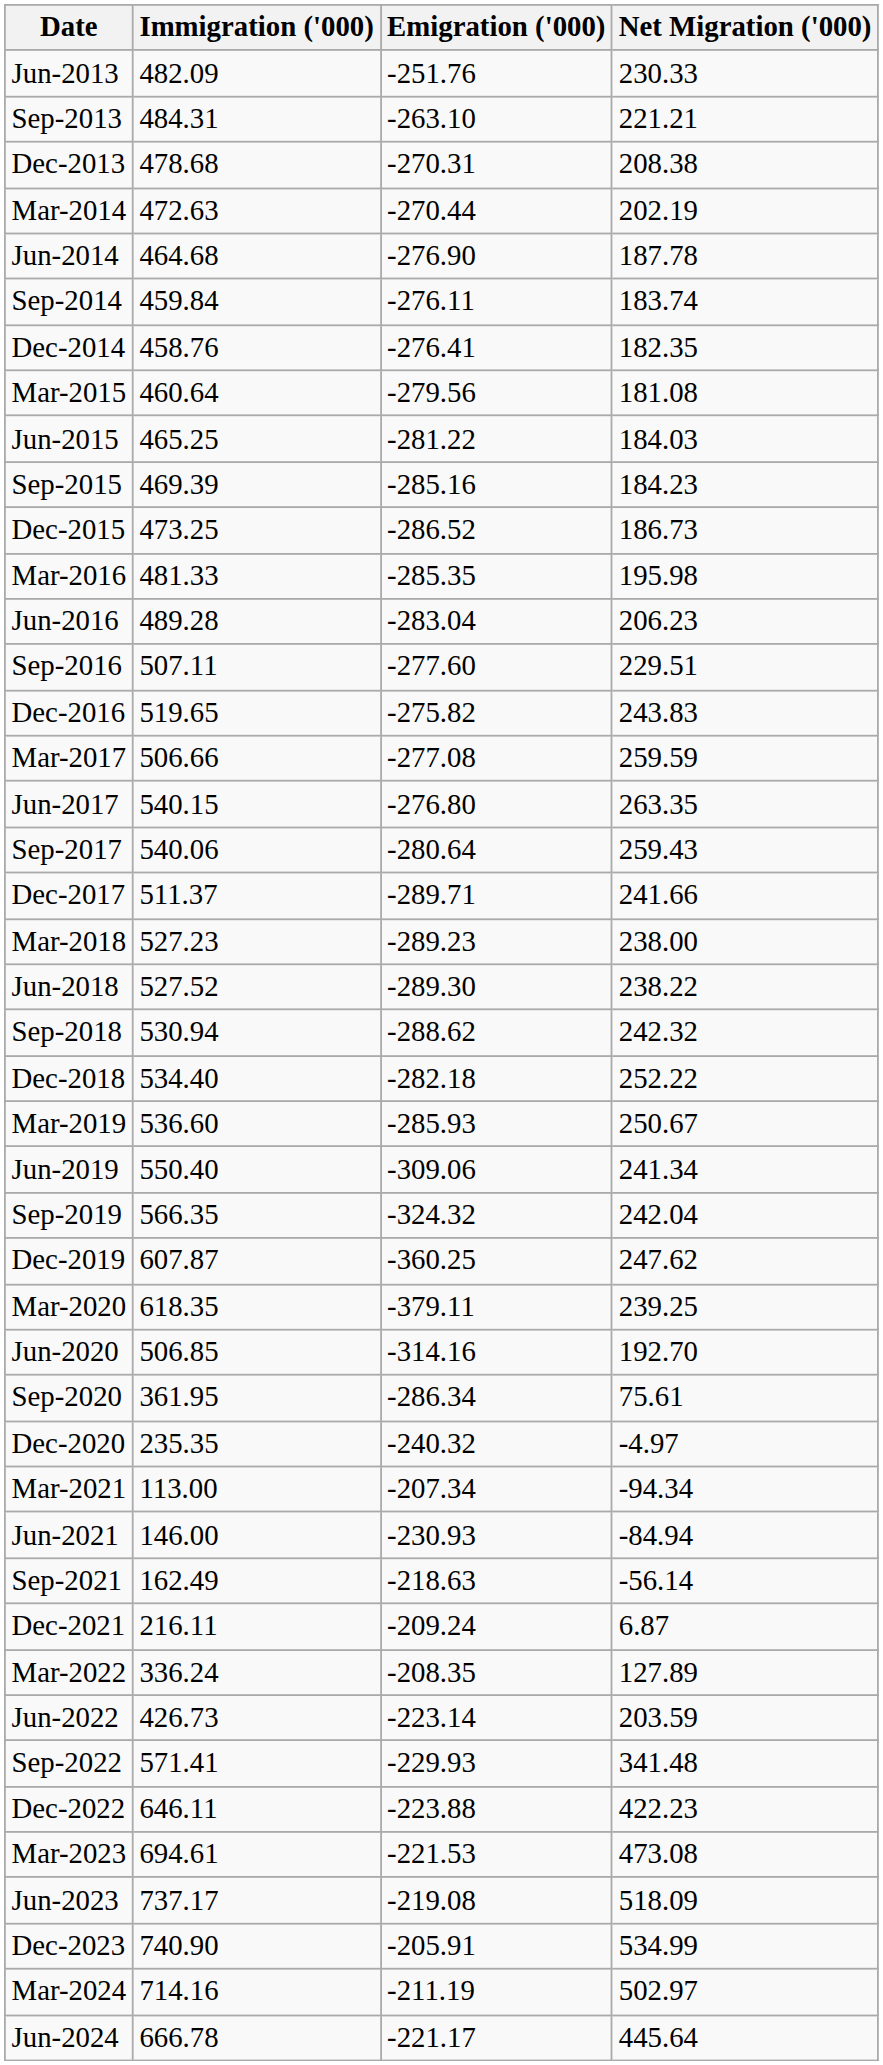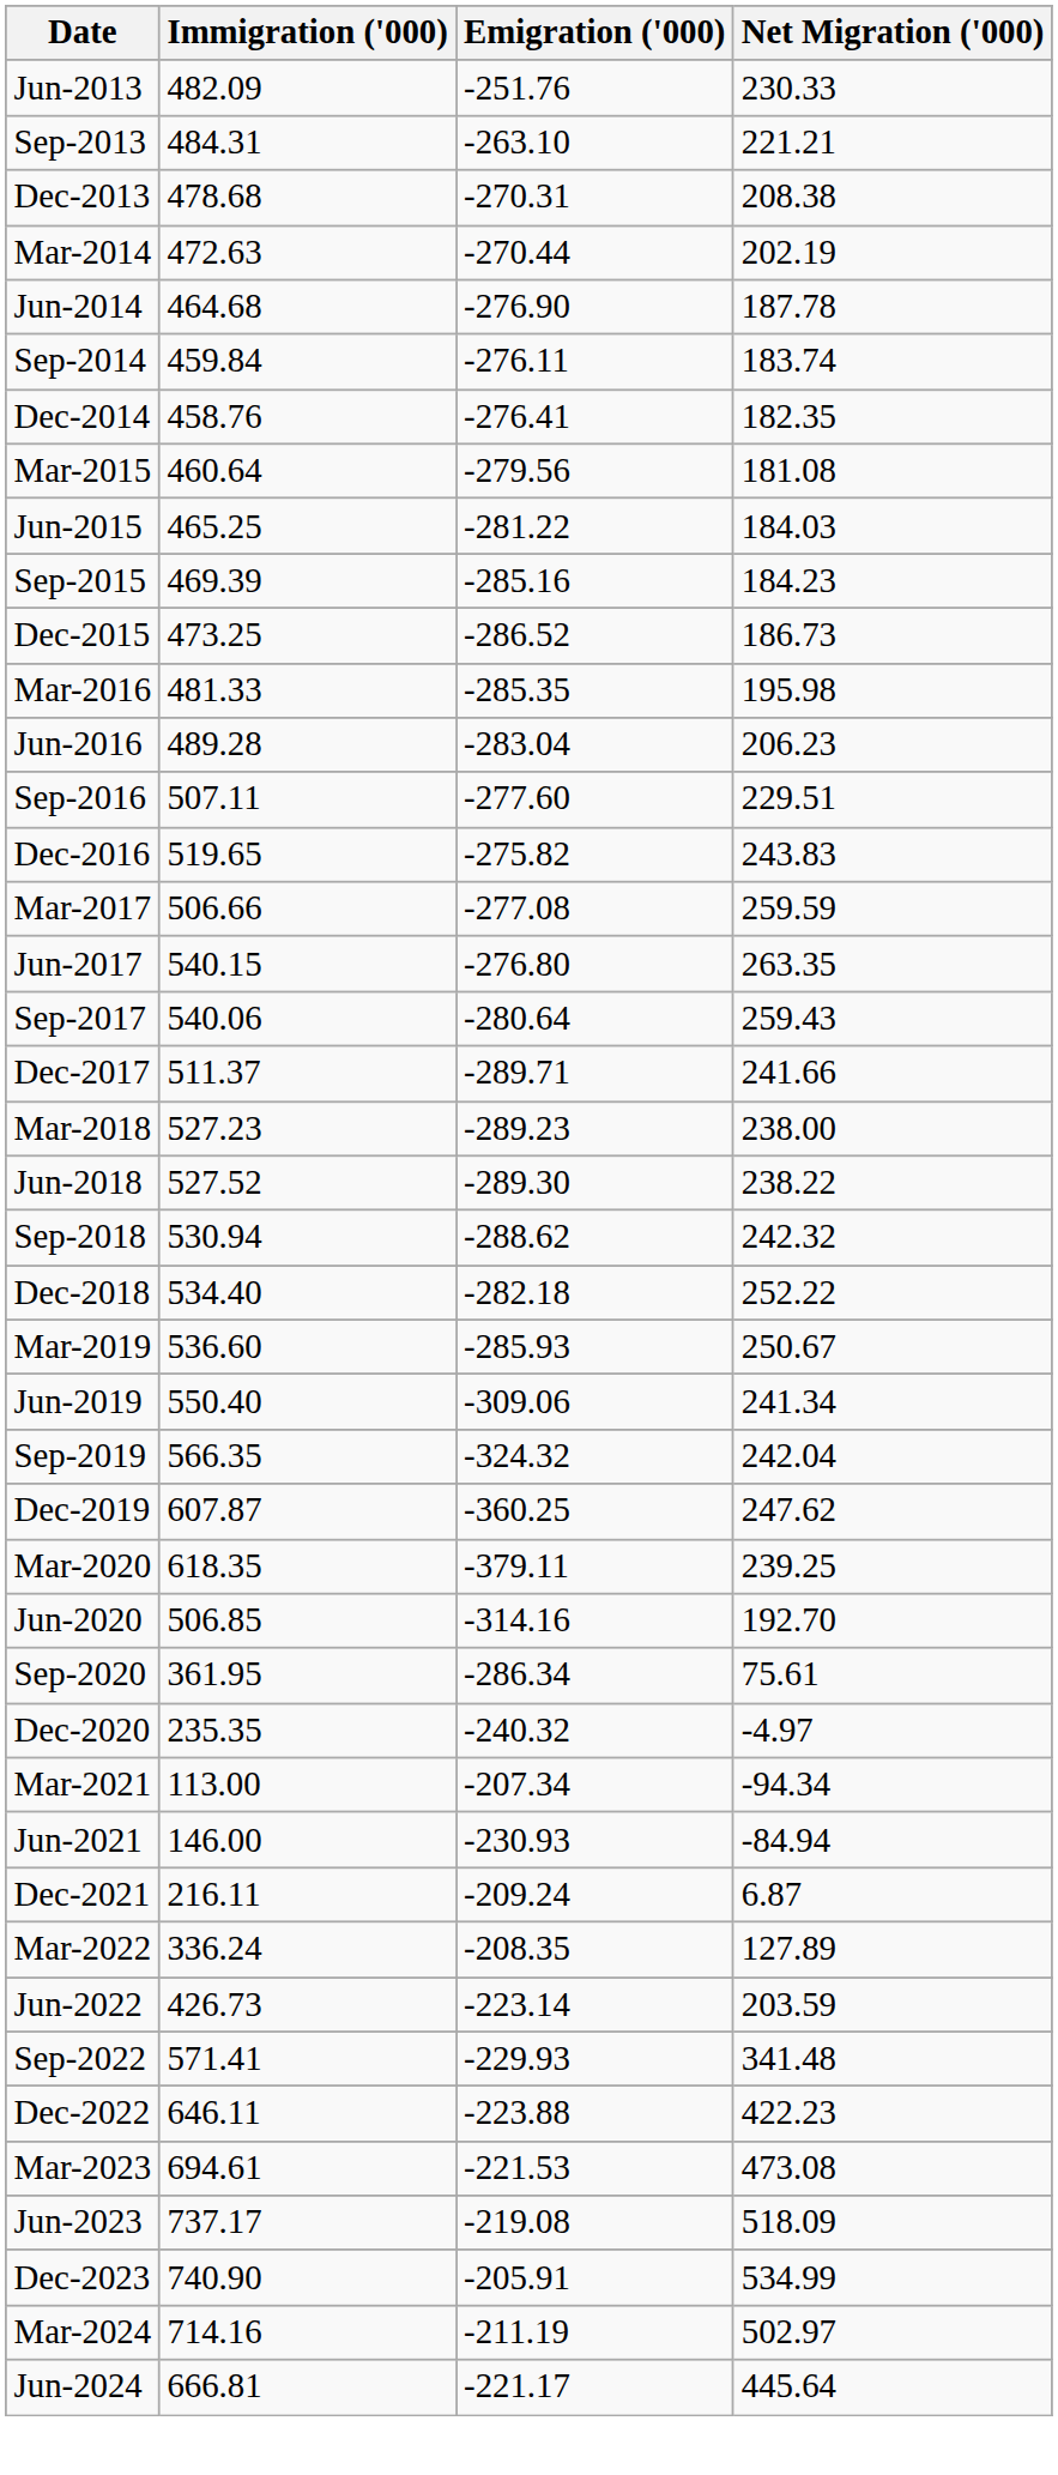 <table class="wikitable">
 <tr>
 <th>Date</th>
 <th>Immigration ('000)</th>
 <th>Emigration ('000)</th>
 <th>Net Migration ('000)</th>
 </tr>
 <tr>
 <td>Jun-2013</td>
 <td>482.09</td>
 <td>-251.76</td>
 <td>230.33</td>
 </tr>
 <tr>
 <td>Sep-2013</td>
 <td>484.31</td>
 <td>-263.10</td>
 <td>221.21</td>
 </tr>
 <tr>
 <td>Dec-2013</td>
 <td>478.68</td>
 <td>-270.31</td>
 <td>208.38</td>
 </tr>
 <tr>
 <td>Mar-2014</td>
 <td>472.63</td>
 <td>-270.44</td>
 <td>202.19</td>
 </tr>
 <tr>
 <td>Jun-2014</td>
 <td>464.68</td>
 <td>-276.90</td>
 <td>187.78</td>
 </tr>
 <tr>
 <td>Sep-2014</td>
 <td>459.84</td>
 <td>-276.11</td>
 <td>183.74</td>
 </tr>
 <tr>
 <td>Dec-2014</td>
 <td>458.76</td>
 <td>-276.41</td>
 <td>182.35</td>
 </tr>
 <tr>
 <td>Mar-2015</td>
 <td>460.64</td>
 <td>-279.56</td>
 <td>181.08</td>
 </tr>
 <tr>
 <td>Jun-2015</td>
 <td>465.25</td>
 <td>-281.22</td>
 <td>184.03</td>
 </tr>
 <tr>
 <td>Sep-2015</td>
 <td>469.39</td>
 <td>-285.16</td>
 <td>184.23</td>
 </tr>
 <tr>
 <td>Dec-2015</td>
 <td>473.25</td>
 <td>-286.52</td>
 <td>186.73</td>
 </tr>
 <tr>
 <td>Mar-2016</td>
 <td>481.33</td>
 <td>-285.35</td>
 <td>195.98</td>
 </tr>
 <tr>
 <td>Jun-2016</td>
 <td>489.28</td>
 <td>-283.04</td>
 <td>206.23</td>
 </tr>
 <tr>
 <td>Sep-2016</td>
 <td>507.11</td>
 <td>-277.60</td>
 <td>229.51</td>
 </tr>
 <tr>
 <td>Dec-2016</td>
 <td>519.65</td>
 <td>-275.82</td>
 <td>243.83</td>
 </tr>
 <tr>
 <td>Mar-2017</td>
 <td>506.66</td>
 <td>-277.08</td>
 <td>259.59</td>
 </tr>
 <tr>
 <td>Jun-2017</td>
 <td>540.15</td>
 <td>-276.80</td>
 <td>263.35</td>
 </tr>
 <tr>
 <td>Sep-2017</td>
 <td>540.06</td>
 <td>-280.64</td>
 <td>259.43</td>
 </tr>
 <tr>
 <td>Dec-2017</td>
 <td>511.37</td>
 <td>-289.71</td>
 <td>241.66</td>
 </tr>
 <tr>
 <td>Mar-2018</td>
 <td>527.23</td>
 <td>-289.23</td>
 <td>238.00</td>
 </tr>
 <tr>
 <td>Jun-2018</td>
 <td>527.52</td>
 <td>-289.30</td>
 <td>238.22</td>
 </tr>
 <tr>
 <td>Sep-2018</td>
 <td>530.94</td>
 <td>-288.62</td>
 <td>242.32</td>
 </tr>
 <tr>
 <td>Dec-2018</td>
 <td>534.40</td>
 <td>-282.18</td>
 <td>252.22</td>
 </tr>
 <tr>
 <td>Mar-2019</td>
 <td>536.60</td>
 <td>-285.93</td>
 <td>250.67</td>
 </tr>
 <tr>
 <td>Jun-2019</td>
 <td>550.40</td>
 <td>-309.06</td>
 <td>241.34</td>
 </tr>
 <tr>
 <td>Sep-2019</td>
 <td>566.35</td>
 <td>-324.32</td>
 <td>242.04</td>
 </tr>
 <tr>
 <td>Dec-2019</td>
 <td>607.87</td>
 <td>-360.25</td>
 <td>247.62</td>
 </tr>
 <tr>
 <td>Mar-2020</td>
 <td>618.35</td>
 <td>-379.11</td>
 <td>239.25</td>
 </tr>
 <tr>
 <td>Jun-2020</td>
 <td>506.85</td>
 <td>-314.16</td>
 <td>192.70</td>
 </tr>
 <tr>
 <td>Sep-2020</td>
 <td>361.95</td>
 <td>-286.34</td>
 <td>75.61</td>
 </tr>
 <tr>
 <td>Dec-2020</td>
 <td>235.35</td>
 <td>-240.32</td>
 <td>-4.97</td>
 </tr>
 <tr>
 <td>Mar-2021</td>
 <td>113.00</td>
 <td>-207.34</td>
 <td>-94.34</td>
 </tr>
 <tr>
 <td>Jun-2021</td>
 <td>146.00</td>
 <td>-230.93</td>
 <td>-84.94</td>
 </tr>
 <tr>
-<td>Sep-2021</td>
-<td>162.49</td>
-<td>-218.63</td>
-<td>-56.14</td>
-</tr>
-<tr>
 <td>Dec-2021</td>
 <td>216.11</td>
 <td>-209.24</td>
 <td>6.87</td>
 </tr>
 <tr>
 <td>Mar-2022</td>
 <td>336.24</td>
 <td>-208.35</td>
 <td>127.89</td>
 </tr>
 <tr>
 <td>Jun-2022</td>
 <td>426.73</td>
 <td>-223.14</td>
 <td>203.59</td>
 </tr>
 <tr>
 <td>Sep-2022</td>
 <td>571.41</td>
 <td>-229.93</td>
 <td>341.48</td>
 </tr>
 <tr>
 <td>Dec-2022</td>
 <td>646.11</td>
 <td>-223.88</td>
 <td>422.23</td>
 </tr>
 <tr>
 <td>Mar-2023</td>
 <td>694.61</td>
 <td>-221.53</td>
 <td>473.08</td>
 </tr>
 <tr>
 <td>Jun-2023</td>
 <td>737.17</td>
 <td>-219.08</td>
 <td>518.09</td>
 </tr>
 <tr>
 <td>Dec-2023</td>
 <td>740.90</td>
 <td>-205.91</td>
 <td>534.99</td>
 </tr>
 <tr>
 <td>Mar-2024</td>
 <td>714.16</td>
 <td>-211.19</td>
 <td>502.97</td>
 </tr>
 <tr>
 <td>Jun-2024</td>
-<td>666.78</td>
+<td>666.81</td>
 <td>-221.17</td>
 <td>445.64</td>
 </tr>
 </table>
